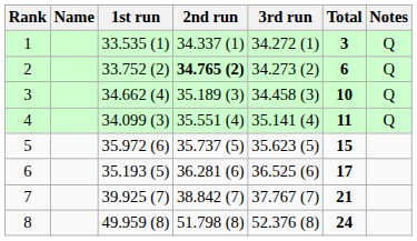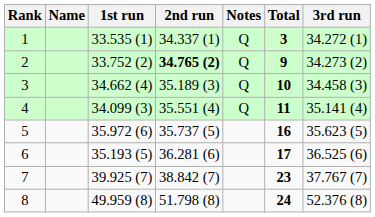 <table class="sortable wikitable" style="text-align:center;">
 <tr>
 <th>Rank</th>
 <th>Name</th>
 <th>1st run</th>
 <th>2nd run</th>
+<th>Notes</th>
+<th>Total</th>
 <th>3rd run</th>
-<th>Total</th>
-<th>Notes</th>
 </tr>
 <tr bgcolor=ccffcc>
 <td>1</td>
 <td align=left></td>
 <td>33.535 (1)</td>
 <td>34.337 (1)</td>
+<td>Q</td>
+<td><strong>3</strong></td>
 <td>34.272 (1)</td>
-<td><strong>3</strong></td>
-<td>Q</td>
 </tr>
 <tr bgcolor=ccffcc>
 <td>2</td>
 <td align=left></td>
 <td>33.752 (2)</td>
 <td><strong>34.765 (2)</strong></td>
+<td>Q</td>
+<td><strong>9</strong></td>
 <td>34.273 (2)</td>
-<td><strong>6</strong></td>
-<td>Q</td>
 </tr>
 <tr bgcolor=ccffcc>
 <td>3</td>
 <td align=left></td>
 <td>34.662 (4)</td>
 <td>35.189 (3)</td>
+<td>Q</td>
+<td><strong>10</strong></td>
 <td>34.458 (3)</td>
-<td><strong>10</strong></td>
-<td>Q</td>
 </tr>
 <tr bgcolor=ccffcc>
 <td>4</td>
 <td align=left></td>
 <td>34.099 (3)</td>
 <td>35.551 (4)</td>
+<td>Q</td>
+<td><strong>11</strong></td>
 <td>35.141 (4)</td>
-<td><strong>11</strong></td>
-<td>Q</td>
 </tr>
 <tr>
 <td>5</td>
 <td align=left></td>
 <td>35.972 (6)</td>
 <td>35.737 (5)</td>
+<td></td>
+<td><strong>16</strong></td>
 <td>35.623 (5)</td>
-<td><strong>15</strong></td>
-<td></td>
 </tr>
 <tr>
 <td>6</td>
 <td align=left></td>
 <td>35.193 (5)</td>
 <td>36.281 (6)</td>
+<td></td>
+<td><strong>17</strong></td>
 <td>36.525 (6)</td>
-<td><strong>17</strong></td>
-<td></td>
 </tr>
 <tr>
 <td>7</td>
 <td align=left></td>
 <td>39.925 (7)</td>
 <td>38.842 (7)</td>
+<td></td>
+<td><strong>23</strong></td>
 <td>37.767 (7)</td>
-<td><strong>21</strong></td>
-<td></td>
 </tr>
 <tr>
 <td>8</td>
 <td align=left></td>
 <td>49.959 (8)</td>
 <td>51.798 (8)</td>
+<td></td>
+<td><strong>24</strong></td>
 <td>52.376 (8)</td>
-<td><strong>24</strong></td>
-<td></td>
 </tr>
 </table>
